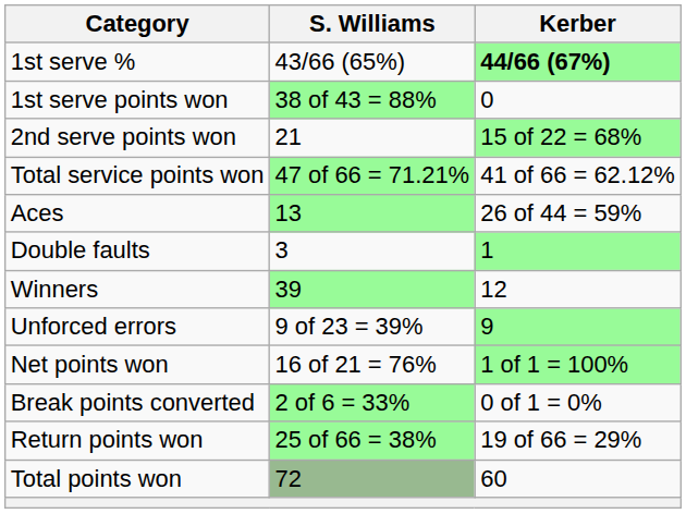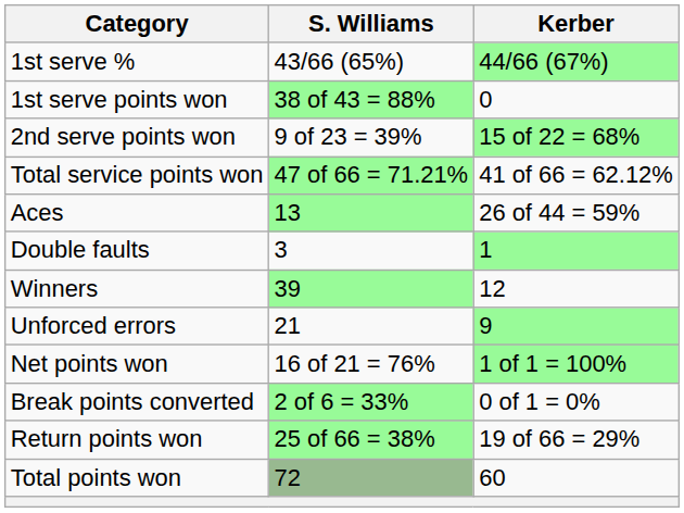 <table class="wikitable">
 <tr>
 <th>Category</th>
 <th> S. Williams</th>
 <th> Kerber</th>
 </tr>
 <tr>
 <td>1st serve %</td>
 <td>43/66 (65%)</td>
-<td bgcolor=98FB98><strong>44/66 (67%)</strong></td>
+<td bgcolor=98FB98>44/66 (67%)</td>
 </tr>
 <tr>
 <td>1st serve points won</td>
 <td bgcolor=98FB98>38 of 43 = 88%</td>
 <td>0</td>
 </tr>
 <tr>
 <td>2nd serve points won</td>
-<td>21</td>
+<td>9 of 23 = 39%</td>
 <td bgcolor=98FB98>15 of 22 = 68%</td>
 </tr>
 <tr>
 <td>Total service points won</td>
 <td bgcolor=98FB98>47 of 66 = 71.21%</td>
 <td>41 of 66 = 62.12%</td>
 </tr>
 <tr>
 <td>Aces</td>
 <td bgcolor=98FB98>13</td>
 <td>26 of 44 = 59%</td>
 </tr>
 <tr>
 <td>Double faults</td>
 <td>3</td>
 <td bgcolor=98FB98>1</td>
 </tr>
 <tr>
 <td>Winners</td>
 <td bgcolor=98FB98>39</td>
 <td>12</td>
 </tr>
 <tr>
 <td>Unforced errors</td>
-<td>9 of 23 = 39%</td>
+<td>21</td>
 <td bgcolor=98FB98>9</td>
 </tr>
 <tr>
 <td>Net points won</td>
 <td>16 of 21 = 76%</td>
 <td bgcolor=98FB98>1 of 1 = 100%</td>
 </tr>
 <tr>
 <td>Break points converted</td>
 <td bgcolor=98FB98>2 of 6 = 33%</td>
 <td>0 of 1 = 0%</td>
 </tr>
 <tr>
 <td>Return points won</td>
 <td bgcolor=98FB98>25 of 66 = 38%</td>
 <td>19 of 66 = 29%</td>
 </tr>
 <tr>
 <td>Total points won</td>
 <td bgcolor=98FB989>72</td>
 <td>60</td>
 </tr>
 <tr>
 <th colspan=3></th>
 </tr>
 </table>
